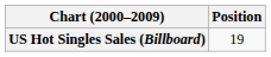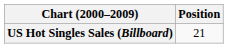 <table class="wikitable plainrowheaders" style="text-align:center">
 <tr>
 <th>Chart (2000–2009)</th>
 <th>Position</th>
 </tr>
 <tr>
 <th scope="row">US Hot Singles Sales (<em>Billboard</em>)</th>
-<td>19</td>
+<td>21</td>
 </tr>
 </table>
